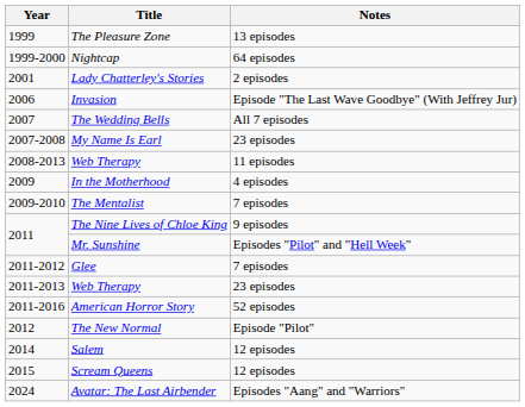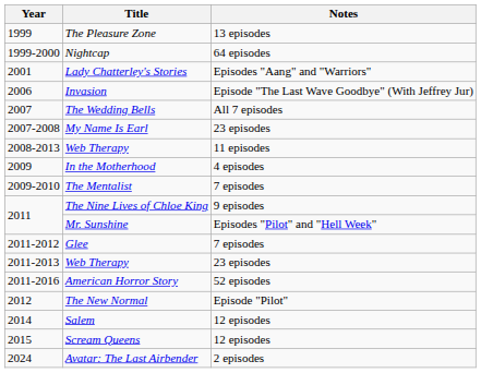 <table class="wikitable plainrowheaders">
 <tr>
 <th>Year</th>
 <th>Title</th>
 <th>Notes</th>
 </tr>
 <tr>
 <td>1999</td>
 <td><em>The Pleasure Zone</em></td>
 <td>13 episodes</td>
 </tr>
 <tr>
 <td>1999-2000</td>
 <td><em>Nightcap</em></td>
 <td>64 episodes</td>
 </tr>
 <tr>
 <td>2001</td>
 <td><em><a href='#'>Lady Chatterley's Stories</a></em></td>
-<td>2 episodes</td>
+<td>Episodes "Aang" and "Warriors"</td>
 </tr>
 <tr>
 <td>2006</td>
 <td><em><a href='#'>Invasion</a></em></td>
 <td>Episode "The Last Wave Goodbye" (With Jeffrey Jur)</td>
 </tr>
 <tr>
 <td>2007</td>
 <td><em><a href='#'>The Wedding Bells</a></em></td>
 <td>All 7 episodes</td>
 </tr>
 <tr>
 <td>2007-2008</td>
 <td><em><a href='#'>My Name Is Earl</a></em></td>
 <td>23 episodes</td>
 </tr>
 <tr>
 <td>2008-2013</td>
 <td><em><a href='#'>Web Therapy</a></em></td>
 <td>11 episodes</td>
 </tr>
 <tr>
 <td>2009</td>
 <td><em><a href='#'>In the Motherhood</a></em></td>
 <td>4 episodes</td>
 </tr>
 <tr>
 <td>2009-2010</td>
 <td><em><a href='#'>The Mentalist</a></em></td>
 <td>7 episodes</td>
 </tr>
 <tr>
 <td rowspan=2>2011</td>
 <td><em><a href='#'>The Nine Lives of Chloe King</a></em></td>
 <td>9 episodes</td>
 </tr>
 <tr>
 <td><em><a href='#'>Mr. Sunshine</a></em></td>
 <td>Episodes "<a href='#'>Pilot</a>" and "<a href='#'>Hell Week</a>"</td>
 </tr>
 <tr>
 <td>2011-2012</td>
 <td><em><a href='#'>Glee</a></em></td>
 <td>7 episodes</td>
 </tr>
 <tr>
 <td>2011-2013</td>
 <td><em><a href='#'>Web Therapy</a></em></td>
 <td>23 episodes</td>
 </tr>
 <tr>
 <td>2011-2016</td>
 <td><em><a href='#'>American Horror Story</a></em></td>
 <td>52 episodes</td>
 </tr>
 <tr>
 <td>2012</td>
 <td><em><a href='#'>The New Normal</a></em></td>
 <td>Episode "Pilot"</td>
 </tr>
 <tr>
 <td>2014</td>
 <td><em><a href='#'>Salem</a></em></td>
 <td>12 episodes</td>
 </tr>
 <tr>
 <td>2015</td>
 <td><em><a href='#'>Scream Queens</a></em></td>
 <td>12 episodes</td>
 </tr>
 <tr>
 <td>2024</td>
 <td><em><a href='#'>Avatar: The Last Airbender</a></em></td>
-<td>Episodes "Aang" and "Warriors"</td>
+<td>2 episodes</td>
 </tr>
 </table>
